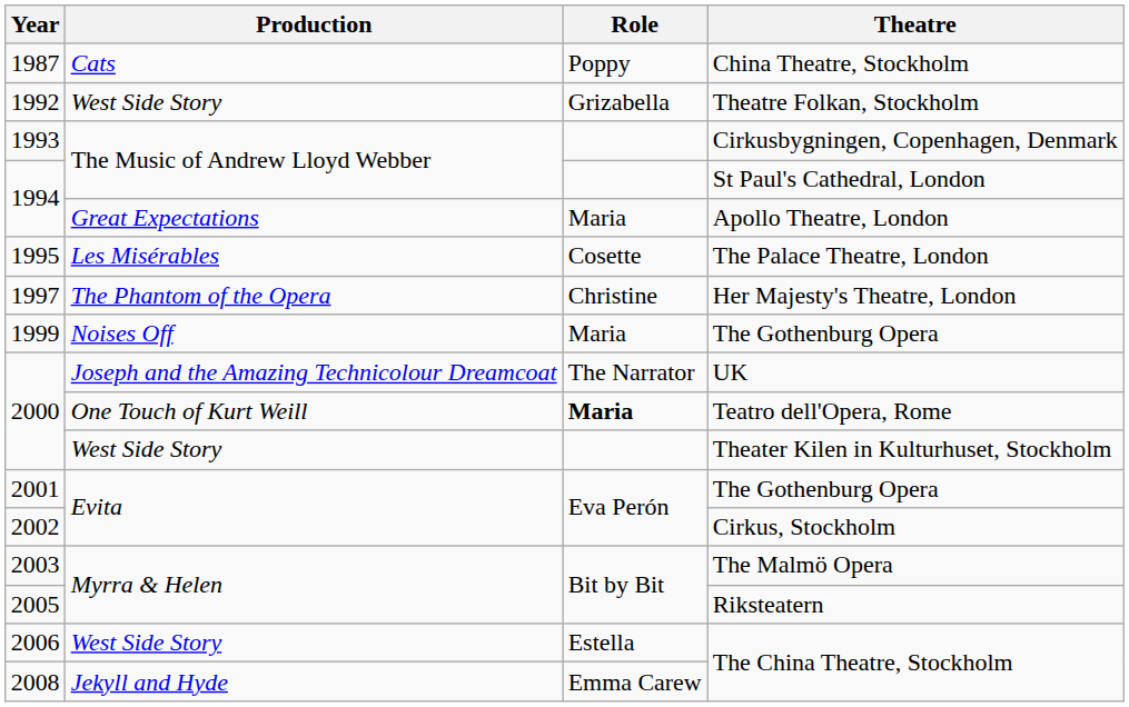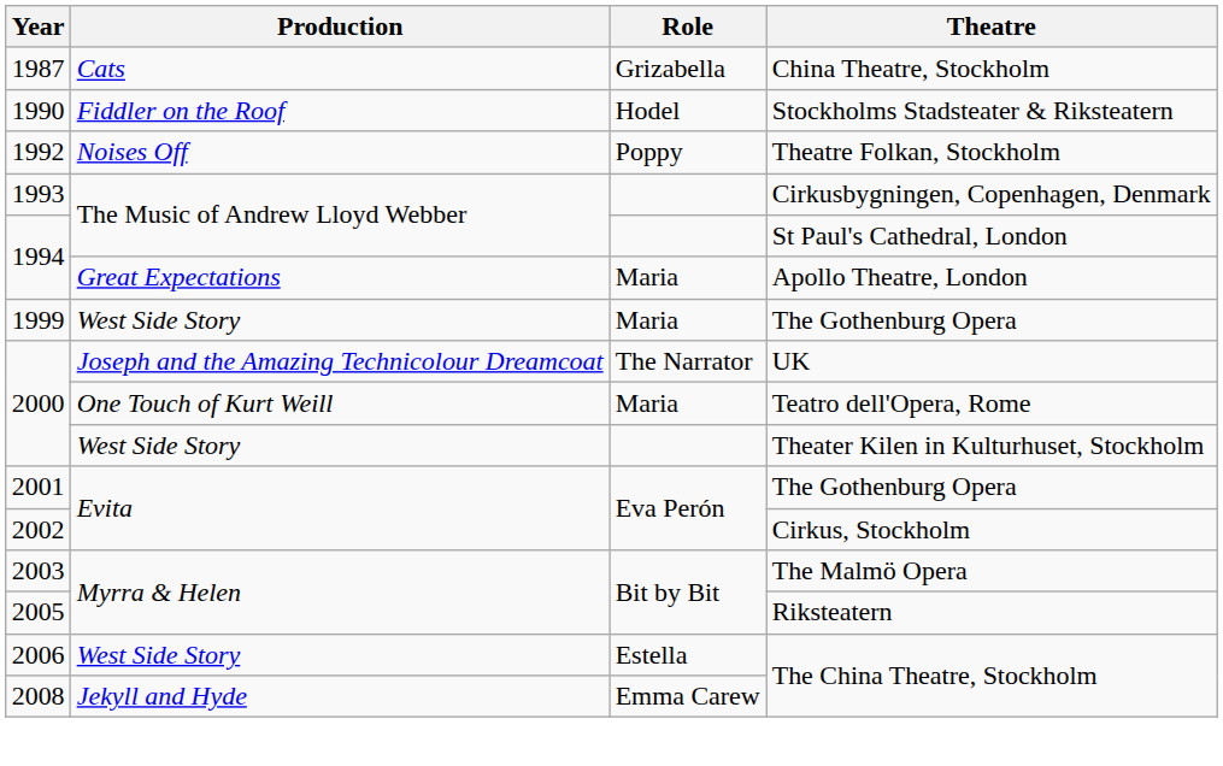 <table class="wikitable">
 <tr>
 <th>Year</th>
 <th>Production</th>
 <th>Role</th>
 <th>Theatre</th>
 </tr>
 <tr>
 <td>1987</td>
 <td><em><a href='#'>Cats</a></em></td>
-<td>Poppy</td>
+<td>Grizabella</td>
 <td>China Theatre, Stockholm</td>
 </tr>
 <tr>
+<td>1990</td>
+<td><em><a href='#'>Fiddler on the Roof</a></em></td>
+<td>Hodel</td>
+<td>Stockholms Stadsteater & Riksteatern</td>
+</tr>
+<tr>
 <td>1992</td>
-<td><em>West Side Story</em></td>
-<td>Grizabella</td>
+<td><em><a href='#'>Noises Off</a></em></td>
+<td>Poppy</td>
 <td>Theatre Folkan, Stockholm</td>
 </tr>
 <tr>
 <td>1993</td>
 <td rowspan="2">The Music of Andrew Lloyd Webber</td>
 <td></td>
 <td>Cirkusbygningen, Copenhagen, Denmark</td>
 </tr>
 <tr>
 <td rowspan="2">1994</td>
 <td></td>
 <td>St Paul's Cathedral, London</td>
 </tr>
 <tr>
 <td><em><a href='#'>Great Expectations</a></em></td>
 <td>Maria</td>
 <td>Apollo Theatre, London</td>
 </tr>
 <tr>
-<td>1995</td>
-<td><em><a href='#'>Les Misérables</a></em></td>
-<td>Cosette</td>
-<td>The Palace Theatre, London</td>
-</tr>
-<tr>
-<td>1997</td>
-<td><em><a href='#'>The Phantom of the Opera</a></em></td>
-<td>Christine</td>
-<td>Her Majesty's Theatre, London</td>
-</tr>
-<tr>
 <td>1999</td>
-<td><em><a href='#'>Noises Off</a></em></td>
+<td><em>West Side Story</em></td>
 <td>Maria</td>
 <td>The Gothenburg Opera</td>
 </tr>
 <tr>
 <td rowspan="3">2000</td>
 <td><em><a href='#'>Joseph and the Amazing Technicolour Dreamcoat</a></em></td>
 <td>The Narrator</td>
 <td>UK</td>
 </tr>
 <tr>
 <td><em>One Touch of Kurt Weill</em></td>
-<td><strong>Maria</strong></td>
+<td>Maria</td>
 <td>Teatro dell'Opera, Rome</td>
 </tr>
 <tr>
 <td><em>West Side Story</em></td>
 <td></td>
 <td>Theater Kilen in Kulturhuset, Stockholm</td>
 </tr>
 <tr>
 <td>2001</td>
 <td rowspan="2"><em>Evita</em></td>
 <td rowspan="2">Eva Perón</td>
 <td>The Gothenburg Opera</td>
 </tr>
 <tr>
 <td>2002</td>
 <td>Cirkus, Stockholm</td>
 </tr>
 <tr>
 <td>2003</td>
 <td rowspan="2"><em>Myrra & Helen</em></td>
 <td rowspan="2">Bit by Bit</td>
 <td>The Malmö Opera</td>
 </tr>
 <tr>
 <td>2005</td>
 <td>Riksteatern</td>
 </tr>
 <tr>
 <td>2006</td>
 <td><em><a href='#'>West Side Story</a></em></td>
 <td>Estella</td>
 <td rowspan="2">The China Theatre, Stockholm</td>
 </tr>
 <tr>
 <td>2008</td>
 <td><em><a href='#'>Jekyll and Hyde</a></em></td>
 <td>Emma Carew</td>
 </tr>
 </table>
